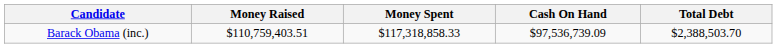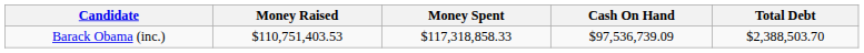 <table class="sortable wikitable" style="text-align:center" width=80%>
 <tr>
 <th><a href='#'>Candidate</a></th>
 <th>Money Raised</th>
 <th>Money Spent</th>
 <th>Cash On Hand</th>
 <th>Total Debt</th>
 </tr>
 <tr>
 <td><a href='#'>Barack Obama</a> (inc.)</td>
-<td>$110,759,403.51</td>
+<td>$110,751,403.53</td>
 <td>$117,318,858.33</td>
 <td>$97,536,739.09</td>
 <td>$2,388,503.70</td>
 </tr>
 </table>
